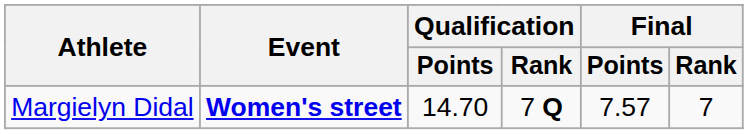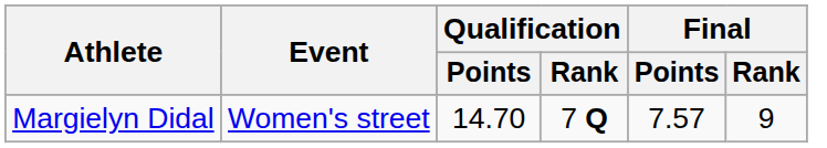 <table class=wikitable style=font-size:90%;text-align:center>
 <tr>
 <th rowspan=2>Athlete</th>
 <th rowspan=2>Event</th>
 <th colspan=2>Qualification</th>
 <th colspan=2>Final</th>
 </tr>
 <tr style=font-size:95%>
 <th>Points</th>
 <th>Rank</th>
 <th>Points</th>
 <th>Rank</th>
 </tr>
 <tr align=center>
 <td align=left><a href='#'>Margielyn Didal</a></td>
-<td align=left><strong><a href='#'>Women's street</a></strong></td>
+<td align=left><a href='#'>Women's street</a></td>
 <td>14.70</td>
 <td>7 <strong>Q</strong></td>
 <td>7.57</td>
-<td>7</td>
+<td>9</td>
 </tr>
 </table>
